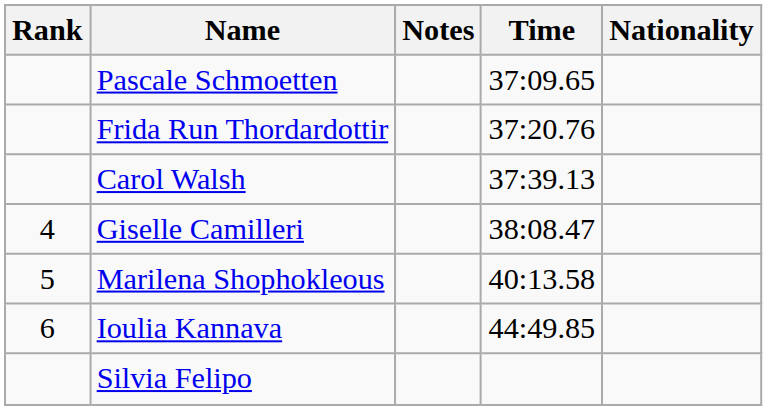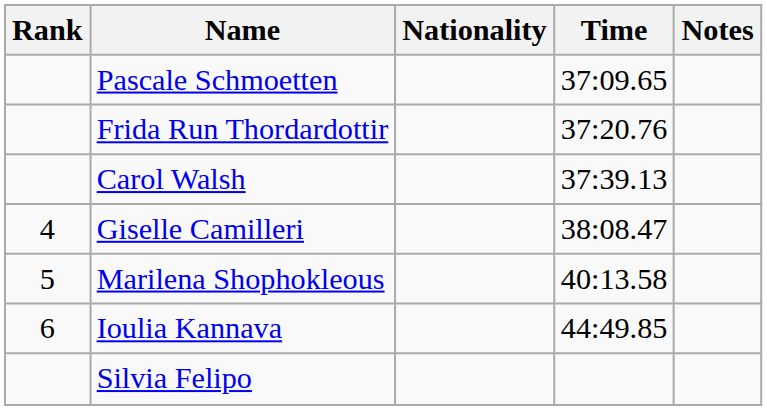 <table class="wikitable sortable" style="text-align:center; font-size:95%">
 <tr>
 <th>Rank</th>
 <th>Name</th>
+<th>Nationality</th>
+<th>Time</th>
 <th>Notes</th>
-<th>Time</th>
-<th>Nationality</th>
 </tr>
 <tr>
 <td></td>
 <td align=left><a href='#'>Pascale Schmoetten</a></td>
+<td align=left></td>
+<td>37:09.65</td>
 <td></td>
-<td>37:09.65</td>
-<td align=left></td>
 </tr>
 <tr>
 <td></td>
 <td align=left><a href='#'>Frida Run Thordardottir</a></td>
+<td align=left></td>
+<td>37:20.76</td>
 <td></td>
-<td>37:20.76</td>
-<td align=left></td>
 </tr>
 <tr>
 <td></td>
 <td align=left><a href='#'>Carol Walsh</a></td>
+<td align=left></td>
+<td>37:39.13</td>
 <td></td>
-<td>37:39.13</td>
-<td align=left></td>
 </tr>
 <tr>
 <td>4</td>
 <td align=left><a href='#'>Giselle Camilleri</a></td>
+<td align=left></td>
+<td>38:08.47</td>
 <td></td>
-<td>38:08.47</td>
-<td align=left></td>
 </tr>
 <tr>
 <td>5</td>
 <td align=left><a href='#'>Marilena Shophokleous</a></td>
+<td align=left></td>
+<td>40:13.58</td>
 <td></td>
-<td>40:13.58</td>
-<td align=left></td>
 </tr>
 <tr>
 <td>6</td>
 <td align=left><a href='#'>Ioulia Kannava</a></td>
+<td align=left></td>
+<td>44:49.85</td>
 <td></td>
-<td>44:49.85</td>
-<td align=left></td>
 </tr>
 <tr>
 <td></td>
 <td align=left><a href='#'>Silvia Felipo</a></td>
+<td align=left></td>
 <td></td>
 <td></td>
-<td align=left></td>
 </tr>
 </table>
